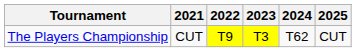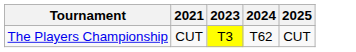 <table class="wikitable" style="font-size:95%;text-align:center;">
 <tr>
 <th>Tournament</th>
 <th>2021</th>
-<th>2022</th>
 <th>2023</th>
 <th>2024</th>
 <th>2025</th>
 </tr>
 <tr>
 <td align=left><a href='#'>The Players Championship</a></td>
 <td>CUT</td>
-<td style="background:yellow;">T9</td>
 <td style="background:yellow;">T3</td>
 <td>T62</td>
 <td>CUT</td>
 </tr>
 </table>
